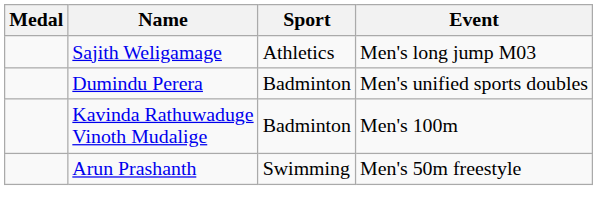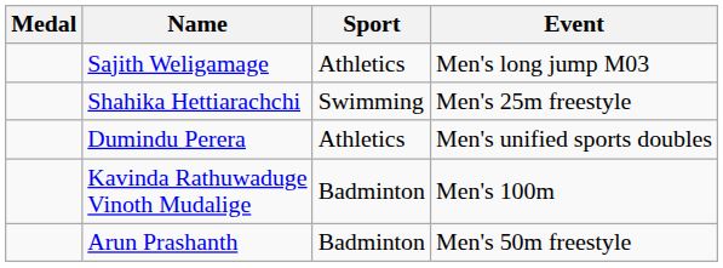 <table class="wikitable sortable">
 <tr>
 <th>Medal</th>
 <th>Name</th>
 <th>Sport</th>
 <th>Event</th>
 </tr>
 <tr>
 <td></td>
 <td><a href='#'>Sajith Weligamage</a></td>
 <td>Athletics</td>
 <td>Men's long jump M03</td>
 </tr>
 <tr>
 <td></td>
+<td><a href='#'>Shahika Hettiarachchi</a></td>
+<td>Swimming</td>
+<td>Men's 25m freestyle</td>
+</tr>
+<tr>
+<td></td>
 <td><a href='#'>Dumindu Perera</a></td>
-<td>Badminton</td>
+<td>Athletics</td>
 <td>Men's unified sports doubles</td>
 </tr>
 <tr>
 <td></td>
 <td><a href='#'>Kavinda Rathuwaduge</a><br><a href='#'>Vinoth Mudalige</a></td>
 <td>Badminton</td>
 <td>Men's 100m</td>
 </tr>
 <tr>
 <td></td>
 <td><a href='#'>Arun Prashanth</a></td>
-<td>Swimming</td>
+<td>Badminton</td>
 <td>Men's 50m freestyle</td>
 </tr>
 </table>
